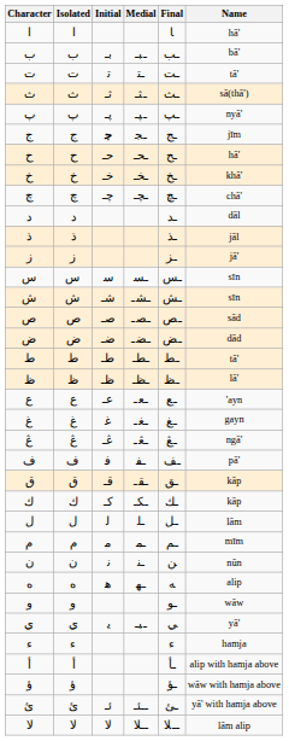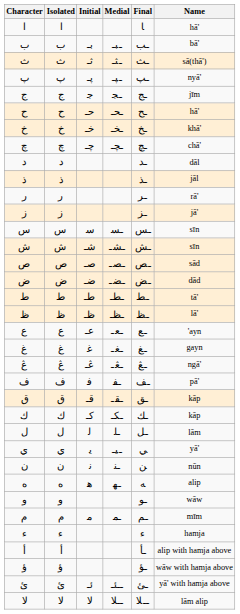 <table class="wikitable" style="text-align: center;">
 <tr style="font-size:small">
 <th>Character</th>
 <th>Isolated</th>
 <th>Initial</th>
 <th>Medial</th>
 <th>Final</th>
 <th>Name</th>
 </tr>
 <tr>
 <td>ا</td>
 <td>ﺍ</td>
 <td></td>
 <td></td>
 <td>ﺎ</td>
 <td style="font-size: small;">hā'</td>
 </tr>
 <tr>
 <td>ب</td>
 <td>ب</td>
 <td>بـ</td>
 <td>ـبـ</td>
 <td>ـب</td>
 <td style="font-size: small;">bā'</td>
 </tr>
-<tr>
-<td>ت</td>
-<td>ﺕ</td>
-<td>ﺗ</td>
-<td>ـﺘ</td>
-<td>ـﺖ</td>
-<td style="font-size: small;">tā'</td>
-</tr>
 <tr bgcolor="#FFEFD5">
 <td>ث</td>
 <td>ث</td>
 <td>ثـ</td>
 <td>ـثـ</td>
 <td>ـث</td>
 <td style="font-size: small;">sā(thā')</td>
 </tr>
 <tr>
 <td>پ</td>
 <td>پ</td>
 <td>پـ</td>
 <td>ـپـ</td>
 <td>ـپ</td>
 <td style="font-size: small;">nyā'</td>
 </tr>
 <tr>
 <td>ج</td>
 <td>ﺝ</td>
-<td><strong>ﺟ</strong></td>
+<td>ﺟ</td>
 <td>ـﺠ</td>
 <td>ـﺞ</td>
 <td style="font-size: small;">jīm</td>
 </tr>
 <tr bgcolor="#FFEFD5">
 <td>ح</td>
 <td>ح</td>
 <td>حـ</td>
 <td>ـحـ</td>
 <td>ـح</td>
 <td style="font-size: small;">hā'</td>
 </tr>
 <tr bgcolor="#FFEFD5">
 <td>خ</td>
 <td>خ</td>
 <td>خـ</td>
 <td>ـخـ</td>
 <td>ـخ</td>
 <td style="font-size: small;">khā'</td>
 </tr>
 <tr>
 <td>چ</td>
 <td>چ</td>
 <td>چـ</td>
 <td>ـچـ</td>
 <td>ـچ</td>
 <td style="font-size: small;">chā'</td>
 </tr>
 <tr>
 <td>د</td>
 <td>د</td>
 <td></td>
 <td></td>
 <td>ـد</td>
 <td style="font-size: small;">dāl</td>
 </tr>
 <tr bgcolor="#FFEFD5">
 <td>ذ</td>
 <td>ذ</td>
 <td></td>
 <td></td>
 <td>ـذ</td>
 <td style="font-size: small;">jāl</td>
+</tr>
+<tr>
+<td>ر</td>
+<td>ﺭ</td>
+<td></td>
+<td></td>
+<td>ـر</td>
+<td style="font-size: small;">rā'</td>
 </tr>
 <tr bgcolor="#FFEFD5">
 <td>ز</td>
 <td>ز</td>
 <td></td>
 <td></td>
 <td>ـز</td>
 <td style="font-size: small;">jā'</td>
 </tr>
 <tr>
 <td>س</td>
 <td>ﺱ</td>
 <td>ﺳ</td>
 <td>ـﺴ</td>
 <td>ـﺲ</td>
 <td style="font-size: small;">sīn</td>
 </tr>
 <tr bgcolor="#FFEFD5">
 <td>ش</td>
 <td>ش</td>
 <td>شـ</td>
 <td>ـشـ</td>
 <td>ـش</td>
 <td style="font-size: small;">sīn</td>
 </tr>
 <tr bgcolor="#FFEFD5">
 <td>ص</td>
 <td>ص</td>
 <td>صـ</td>
 <td>ـصـ</td>
 <td>ـص</td>
 <td style="font-size: small;">sād</td>
 </tr>
 <tr bgcolor="#FFEFD5">
 <td>ض</td>
 <td>ض</td>
 <td>ضـ</td>
 <td>ـضـ</td>
 <td>ـض</td>
 <td style="font-size: small;">dād</td>
 </tr>
 <tr bgcolor="#FFEFD5">
 <td>ط</td>
 <td>ط</td>
 <td>طـ</td>
 <td>ـطـ</td>
 <td>ـط</td>
 <td style="font-size: small;">tā'</td>
 </tr>
 <tr bgcolor="#FFEFD5">
 <td>ظ</td>
 <td>ظ</td>
 <td>ظـ</td>
 <td>ـظـ</td>
 <td>ـظ</td>
 <td style="font-size: small;">lā'</td>
 </tr>
 <tr>
 <td>ع</td>
 <td>ع</td>
 <td>عـ</td>
 <td>ـعـ</td>
 <td>ـع</td>
 <td style="font-size: small;">'ayn</td>
 </tr>
 <tr>
 <td>غ</td>
 <td>ﻍ</td>
 <td>ﻏ</td>
 <td>ـﻐـ</td>
 <td>ـﻎ</td>
 <td style="font-size: small;">gayn</td>
 </tr>
 <tr>
 <td>ڠ</td>
 <td>ڠ</td>
 <td>ڠـ</td>
 <td>ـڠـ</td>
 <td>ـڠ</td>
 <td style="font-size: small;">ngā'</td>
 </tr>
 <tr>
 <td>ف</td>
 <td>ﻑ</td>
 <td>ﻓ</td>
 <td>ـﻔ</td>
 <td>ـﻒ</td>
 <td style="font-size: small;">pā'</td>
 </tr>
 <tr bgcolor="#FFEFD5">
 <td>ق</td>
 <td>ق</td>
 <td>قـ</td>
 <td>ـقـ</td>
 <td>ـق</td>
 <td style="font-size: small;">kāp</td>
 </tr>
 <tr>
 <td>ك</td>
 <td>ك</td>
 <td>كـ</td>
 <td>ـكـ</td>
 <td>ـك</td>
 <td style="font-size: small;">kāp</td>
 </tr>
 <tr>
 <td>ل</td>
 <td>ﻝ</td>
 <td>ﻟ</td>
 <td>ـﻠ</td>
 <td>ـﻞ</td>
 <td style="font-size: small;">lām</td>
 </tr>
 <tr>
-<td>م</td>
-<td>ﻡ</td>
-<td>ﻣ</td>
-<td>ـﻤ</td>
-<td>ـﻢ</td>
-<td style="font-size: small;">mīm</td>
+<td>ي</td>
+<td>ﻱ</td>
+<td>ﻳ</td>
+<td>ـﻴـ</td>
+<td>ﻲ</td>
+<td style="font-size: small;">yā'</td>
 </tr>
 <tr>
 <td>ن</td>
 <td>ﻥ</td>
 <td>ﻧ</td>
 <td>ـﻨ</td>
 <td>ﻦ</td>
 <td style="font-size: small;">nūn</td>
 </tr>
 <tr>
 <td>ه</td>
 <td>ﻩ</td>
 <td>ﻫ</td>
 <td>ـﻬ</td>
 <td>ﻪ</td>
 <td style="font-size: small;">alip</td>
 </tr>
 <tr>
 <td>و</td>
 <td>ﻭ</td>
 <td></td>
 <td></td>
 <td>ـو</td>
 <td style="font-size: small;">wāw</td>
 </tr>
 <tr>
-<td>ي</td>
-<td>ﻱ</td>
-<td>ﻳ</td>
-<td>ـﻴـ</td>
-<td>ﻲ</td>
-<td style="font-size: small;">yā'</td>
+<td>م</td>
+<td>ﻡ</td>
+<td>ﻣ</td>
+<td>ـﻤ</td>
+<td>ـﻢ</td>
+<td style="font-size: small;">mīm</td>
 </tr>
 <tr>
 <td>ء</td>
 <td>ء</td>
 <td></td>
 <td></td>
 <td>ء</td>
 <td style="font-size: small;">hamja</td>
 </tr>
 <tr>
 <td>أ</td>
 <td>أ</td>
 <td></td>
 <td></td>
 <td>ـأ</td>
 <td style="font-size: small;">alip with hamja above</td>
 </tr>
 <tr>
 <td>ﺅ</td>
 <td>ﺅ</td>
 <td></td>
 <td></td>
 <td>ـﺆ</td>
 <td style="font-size: small;">wāw with hamja above</td>
 </tr>
 <tr>
 <td>ئ</td>
 <td>ئ</td>
 <td>ئـ</td>
 <td>ــئـ</td>
 <td>ـئ</td>
 <td style="font-size: small;">yā' with hamja above</td>
 </tr>
 <tr>
 <td>لا</td>
 <td>لا</td>
 <td>لا</td>
 <td>ــلا</td>
 <td>ــلا</td>
 <td style="font-size: small;">lām alip</td>
 </tr>
 </table>
